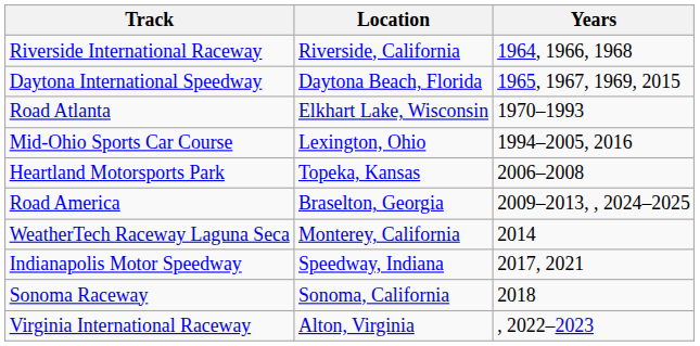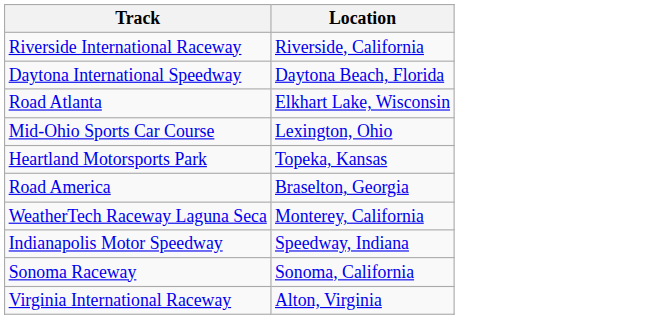 <table class="wikitable">
 <tr>
 <th>Track</th>
 <th>Location</th>
-<th>Years</th>
 </tr>
 <tr>
 <td><a href='#'>Riverside International Raceway</a></td>
 <td><a href='#'>Riverside, California</a></td>
-<td><a href='#'>1964</a>, 1966, 1968</td>
 </tr>
 <tr>
 <td><a href='#'>Daytona International Speedway</a></td>
 <td><a href='#'>Daytona Beach, Florida</a></td>
-<td><a href='#'>1965</a>, 1967, 1969, 2015</td>
 </tr>
 <tr>
 <td><a href='#'>Road Atlanta</a></td>
 <td><a href='#'>Elkhart Lake, Wisconsin</a></td>
-<td>1970–1993</td>
 </tr>
 <tr>
 <td><a href='#'>Mid-Ohio Sports Car Course</a></td>
 <td><a href='#'>Lexington, Ohio</a></td>
-<td>1994–2005, 2016</td>
 </tr>
 <tr>
 <td><a href='#'>Heartland Motorsports Park</a></td>
 <td><a href='#'>Topeka, Kansas</a></td>
-<td>2006–2008</td>
 </tr>
 <tr>
 <td><a href='#'>Road America</a></td>
 <td><a href='#'>Braselton, Georgia</a></td>
-<td>2009–2013, , 2024–2025</td>
 </tr>
 <tr>
 <td><a href='#'>WeatherTech Raceway Laguna Seca</a></td>
 <td><a href='#'>Monterey, California</a></td>
-<td>2014</td>
 </tr>
 <tr>
 <td><a href='#'>Indianapolis Motor Speedway</a></td>
 <td><a href='#'>Speedway, Indiana</a></td>
-<td>2017, 2021</td>
 </tr>
 <tr>
 <td><a href='#'>Sonoma Raceway</a></td>
 <td><a href='#'>Sonoma, California</a></td>
-<td>2018</td>
 </tr>
 <tr>
 <td><a href='#'>Virginia International Raceway</a></td>
 <td><a href='#'>Alton, Virginia</a></td>
-<td>, 2022–<a href='#'>2023</a></td>
 </tr>
 </table>
